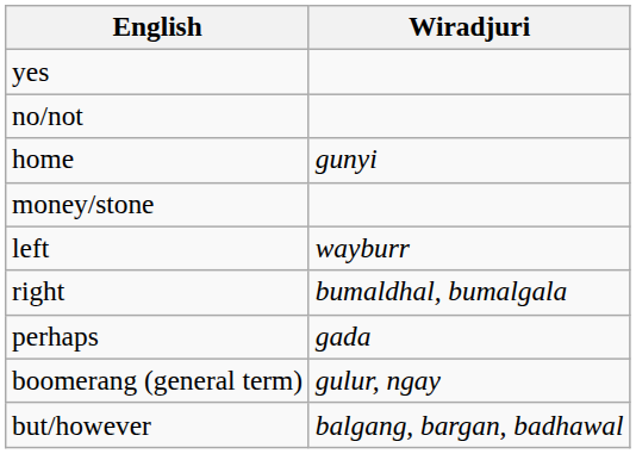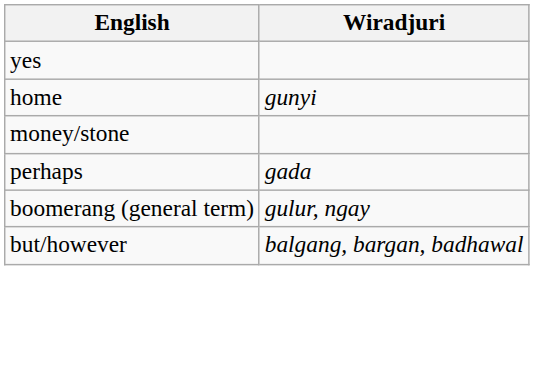 <table class="wikitable">
 <tr>
 <th>English</th>
 <th>Wiradjuri</th>
 </tr>
 <tr>
 <td>yes</td>
 <td></td>
 </tr>
 <tr>
-<td>no/not</td>
-<td></td>
-</tr>
-<tr>
 <td>home</td>
 <td><em>gunyi</em></td>
 </tr>
 <tr>
 <td>money/stone</td>
 <td></td>
-</tr>
-<tr>
-<td>left</td>
-<td><em>wayburr</em></td>
-</tr>
-<tr>
-<td>right</td>
-<td><em>bumaldhal, bumalgala</em></td>
 </tr>
 <tr>
 <td>perhaps</td>
 <td><em>gada</em></td>
 </tr>
 <tr>
 <td>boomerang (general term)</td>
 <td><em>gulur, ngay</em></td>
 </tr>
 <tr>
 <td>but/however</td>
 <td><em>balgang, bargan, badhawal</em></td>
 </tr>
 </table>
